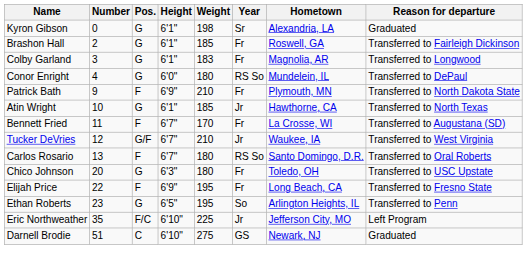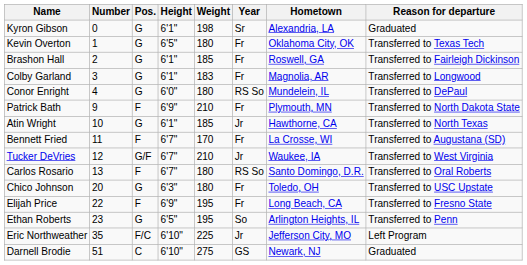 <table class="wikitable sortable" border="1">
 <tr>
 <th>Name</th>
 <th>Number</th>
 <th>Pos.</th>
 <th>Height</th>
 <th>Weight</th>
 <th>Year</th>
 <th>Hometown</th>
 <th class="unsortable">Reason for departure</th>
 </tr>
 <tr>
 <td>Kyron Gibson</td>
 <td>0</td>
 <td>G</td>
 <td>6'1"</td>
 <td>198</td>
 <td>Sr</td>
 <td><a href='#'>Alexandria, LA</a></td>
 <td>Graduated</td>
+</tr>
+<tr>
+<td>Kevin Overton</td>
+<td>1</td>
+<td>G</td>
+<td>6'5"</td>
+<td>180</td>
+<td>Fr</td>
+<td><a href='#'>Oklahoma City, OK</a></td>
+<td>Transferred to <a href='#'>Texas Tech</a></td>
 </tr>
 <tr>
 <td>Brashon Hall</td>
 <td>2</td>
 <td>G</td>
 <td>6'1"</td>
 <td>185</td>
 <td>Fr</td>
 <td><a href='#'>Roswell, GA</a></td>
 <td>Transferred to <a href='#'>Fairleigh Dickinson</a></td>
 </tr>
 <tr>
 <td>Colby Garland</td>
 <td>3</td>
 <td>G</td>
 <td>6'1"</td>
 <td>183</td>
 <td>Fr</td>
 <td><a href='#'>Magnolia, AR</a></td>
 <td>Transferred to <a href='#'>Longwood</a></td>
 </tr>
 <tr>
 <td>Conor Enright</td>
 <td>4</td>
 <td>G</td>
 <td>6'0"</td>
 <td>180</td>
 <td>RS So</td>
 <td><a href='#'>Mundelein, IL</a></td>
 <td>Transferred to <a href='#'>DePaul</a></td>
 </tr>
 <tr>
 <td>Patrick Bath</td>
 <td>9</td>
 <td>F</td>
 <td>6'9"</td>
 <td>210</td>
 <td>Fr</td>
 <td><a href='#'>Plymouth, MN</a></td>
 <td>Transferred to <a href='#'>North Dakota State</a></td>
 </tr>
 <tr>
 <td>Atin Wright</td>
 <td>10</td>
 <td>G</td>
 <td>6'1"</td>
 <td>185</td>
 <td>Jr</td>
 <td><a href='#'>Hawthorne, CA</a></td>
 <td>Transferred to <a href='#'>North Texas</a></td>
 </tr>
 <tr>
 <td>Bennett Fried</td>
 <td>11</td>
 <td>F</td>
 <td>6'7"</td>
 <td>170</td>
 <td>Fr</td>
 <td><a href='#'>La Crosse, WI</a></td>
 <td>Transferred to <a href='#'>Augustana (SD)</a></td>
 </tr>
 <tr>
 <td><a href='#'>Tucker DeVries</a></td>
 <td>12</td>
 <td>G/F</td>
 <td>6'7"</td>
 <td>210</td>
 <td>Jr</td>
 <td><a href='#'>Waukee, IA</a></td>
 <td>Transferred to <a href='#'>West Virginia</a></td>
 </tr>
 <tr>
 <td>Carlos Rosario</td>
 <td>13</td>
 <td>F</td>
 <td>6'7"</td>
 <td>180</td>
 <td>RS So</td>
 <td><a href='#'>Santo Domingo, D.R.</a></td>
 <td>Transferred to <a href='#'>Oral Roberts</a></td>
 </tr>
 <tr>
 <td>Chico Johnson</td>
 <td>20</td>
 <td>G</td>
 <td>6'3"</td>
 <td>180</td>
 <td>Fr</td>
 <td><a href='#'> Toledo, OH</a></td>
 <td>Transferred to <a href='#'>USC Upstate</a></td>
 </tr>
 <tr>
 <td>Elijah Price</td>
 <td>22</td>
 <td>F</td>
 <td>6'9"</td>
 <td>195</td>
 <td>Fr</td>
 <td><a href='#'>Long Beach, CA</a></td>
 <td>Transferred to <a href='#'>Fresno State</a></td>
 </tr>
 <tr>
 <td>Ethan Roberts</td>
 <td>23</td>
 <td>G</td>
 <td>6'5"</td>
 <td>195</td>
 <td>So</td>
 <td><a href='#'>Arlington Heights, IL</a></td>
 <td>Transferred to <a href='#'>Penn</a></td>
 </tr>
 <tr>
 <td>Eric Northweather</td>
 <td>35</td>
 <td>F/C</td>
 <td>6'10"</td>
 <td>225</td>
 <td>Jr</td>
 <td><a href='#'>Jefferson City, MO</a></td>
 <td>Left Program</td>
 </tr>
 <tr>
 <td>Darnell Brodie</td>
 <td>51</td>
 <td>C</td>
 <td>6'10"</td>
 <td>275</td>
 <td>GS</td>
 <td><a href='#'>Newark, NJ</a></td>
 <td>Graduated</td>
 </tr>
 </table>
